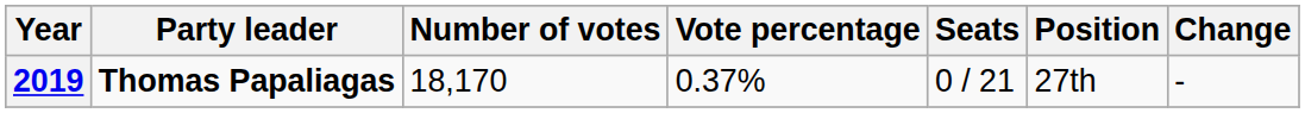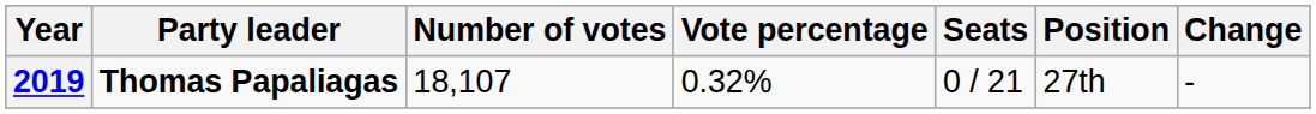 <table class="wikitable">
 <tr>
 <th>Year</th>
 <th>Party leader</th>
 <th>Number of votes</th>
 <th>Vote percentage</th>
 <th>Seats</th>
 <th>Position</th>
 <th>Change</th>
 </tr>
 <tr>
 <th><a href='#'>2019</a></th>
 <td><strong>Thomas Papaliagas</strong></td>
-<td>18,170</td>
-<td>0.37%</td>
+<td>18,107</td>
+<td>0.32%</td>
 <td>0 / 21</td>
 <td>27th</td>
 <td>-</td>
 </tr>
 </table>
